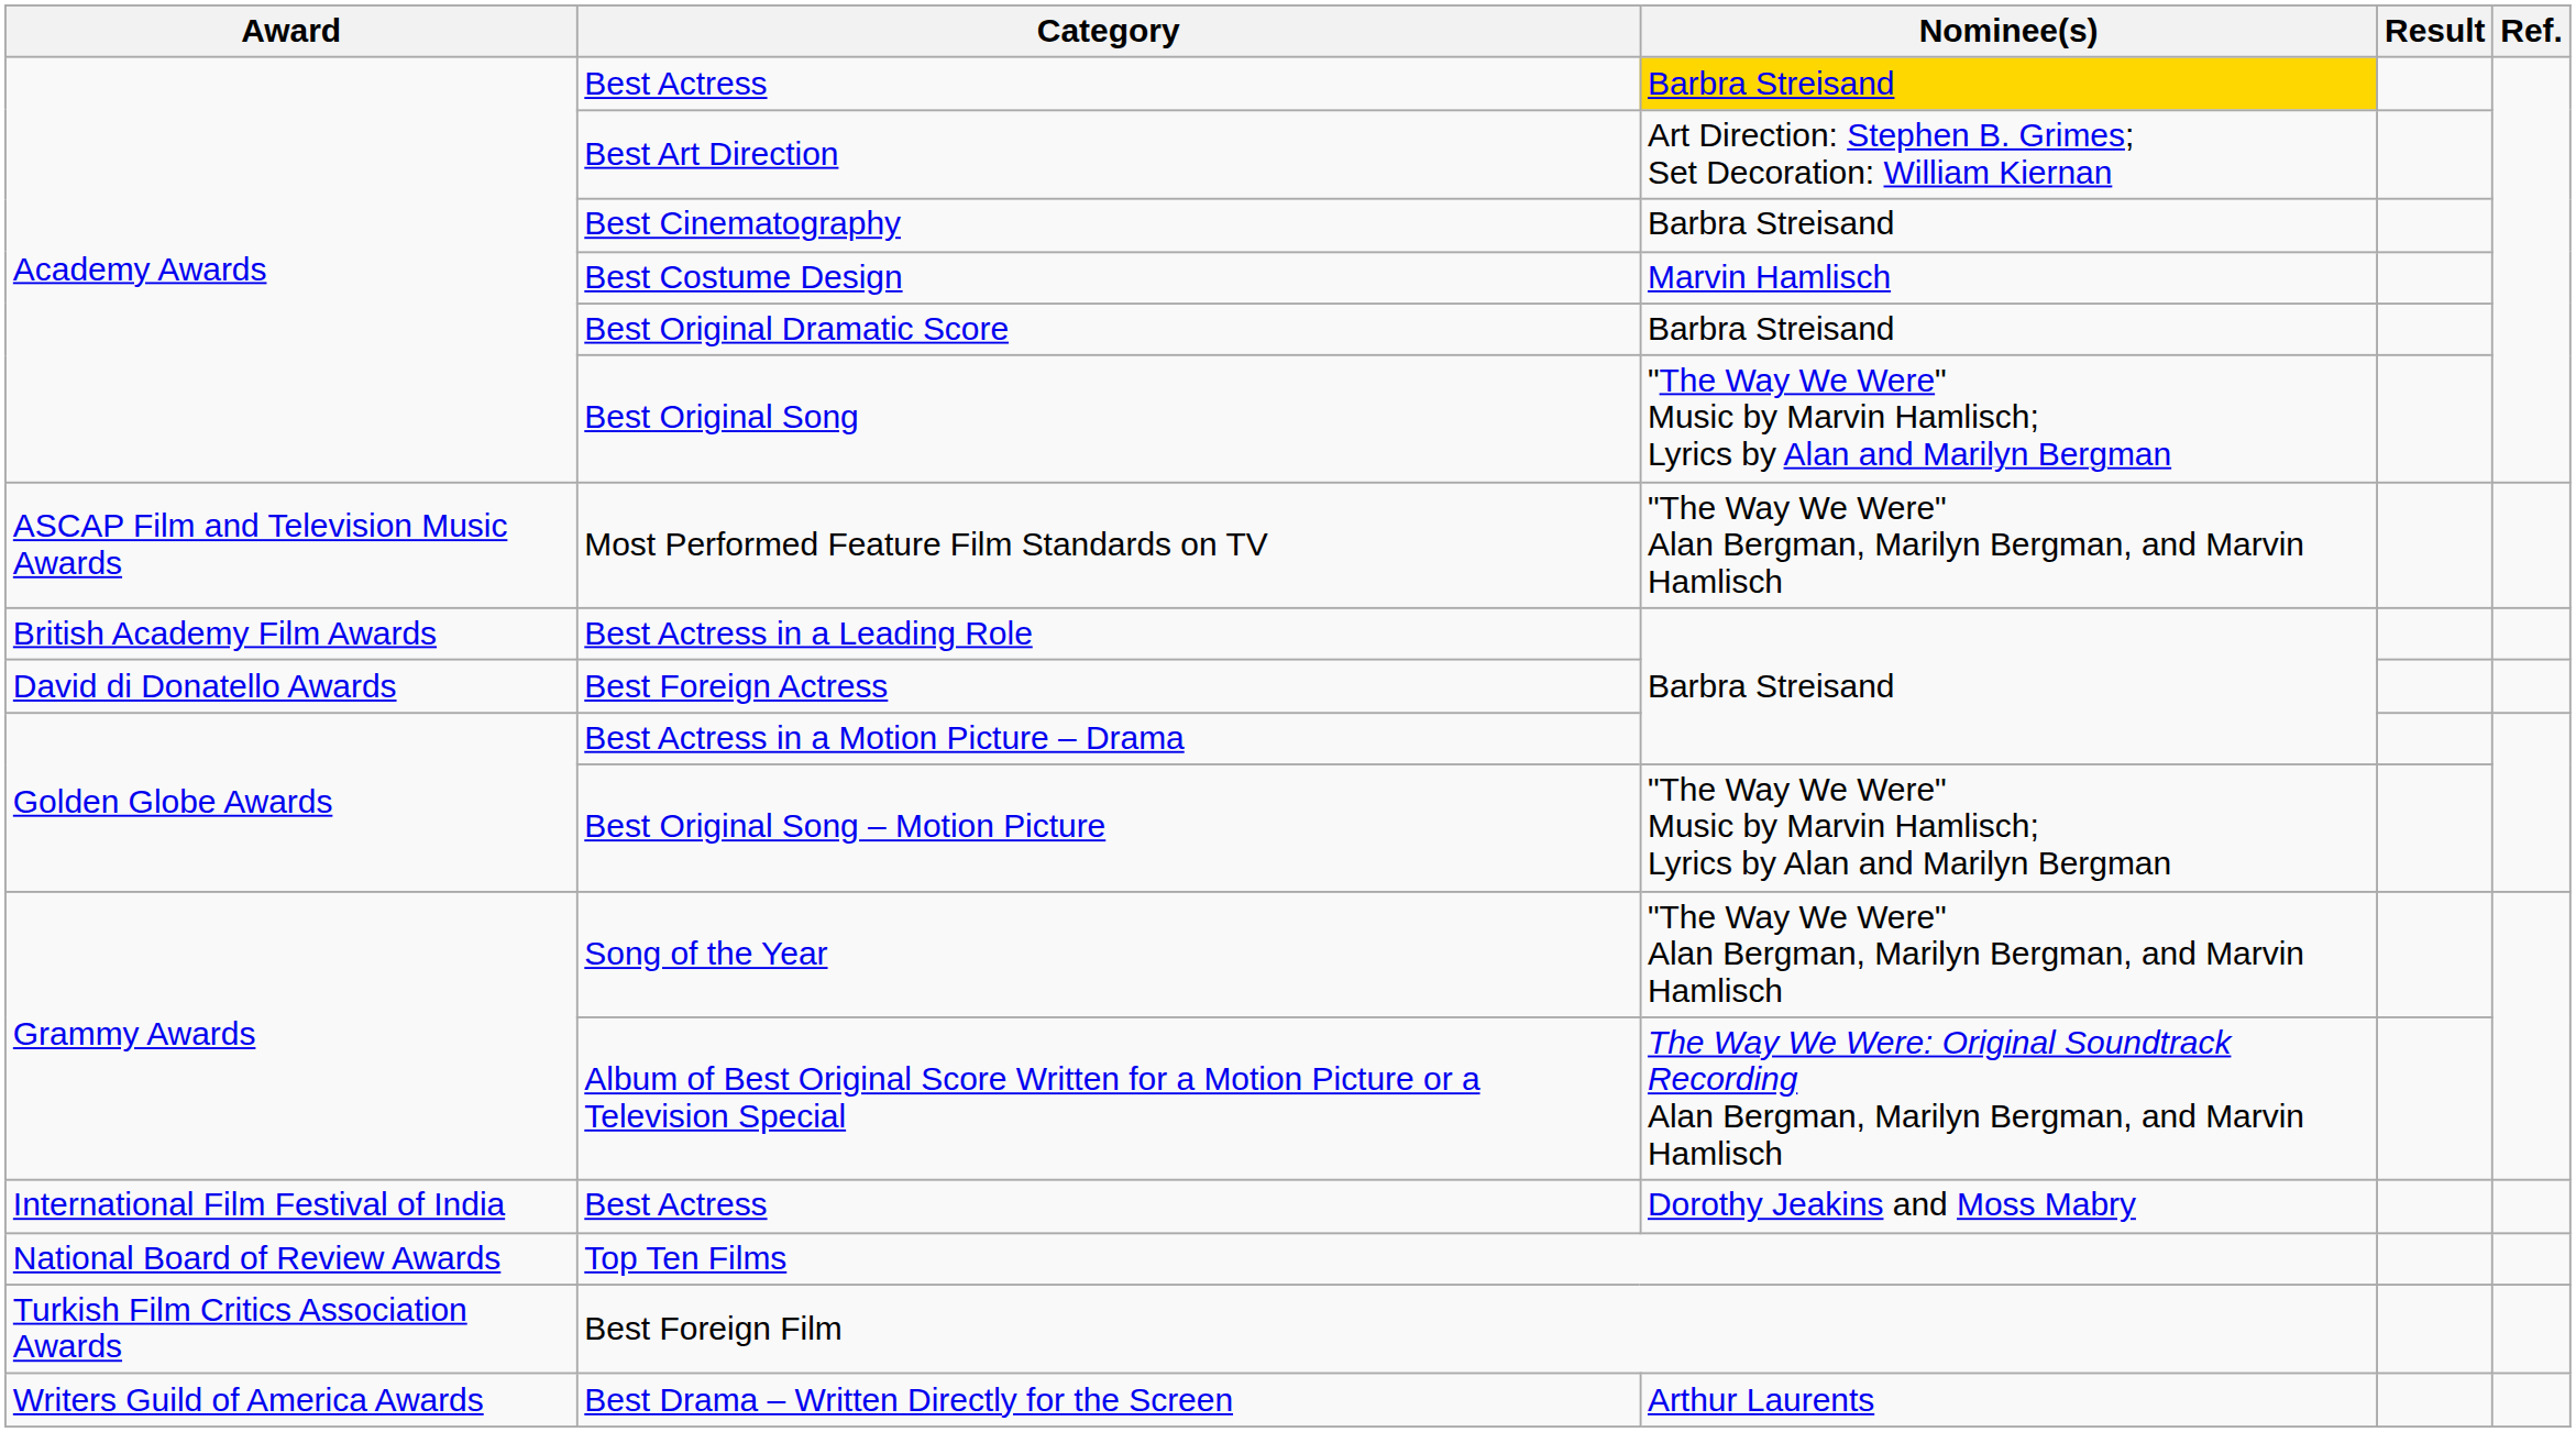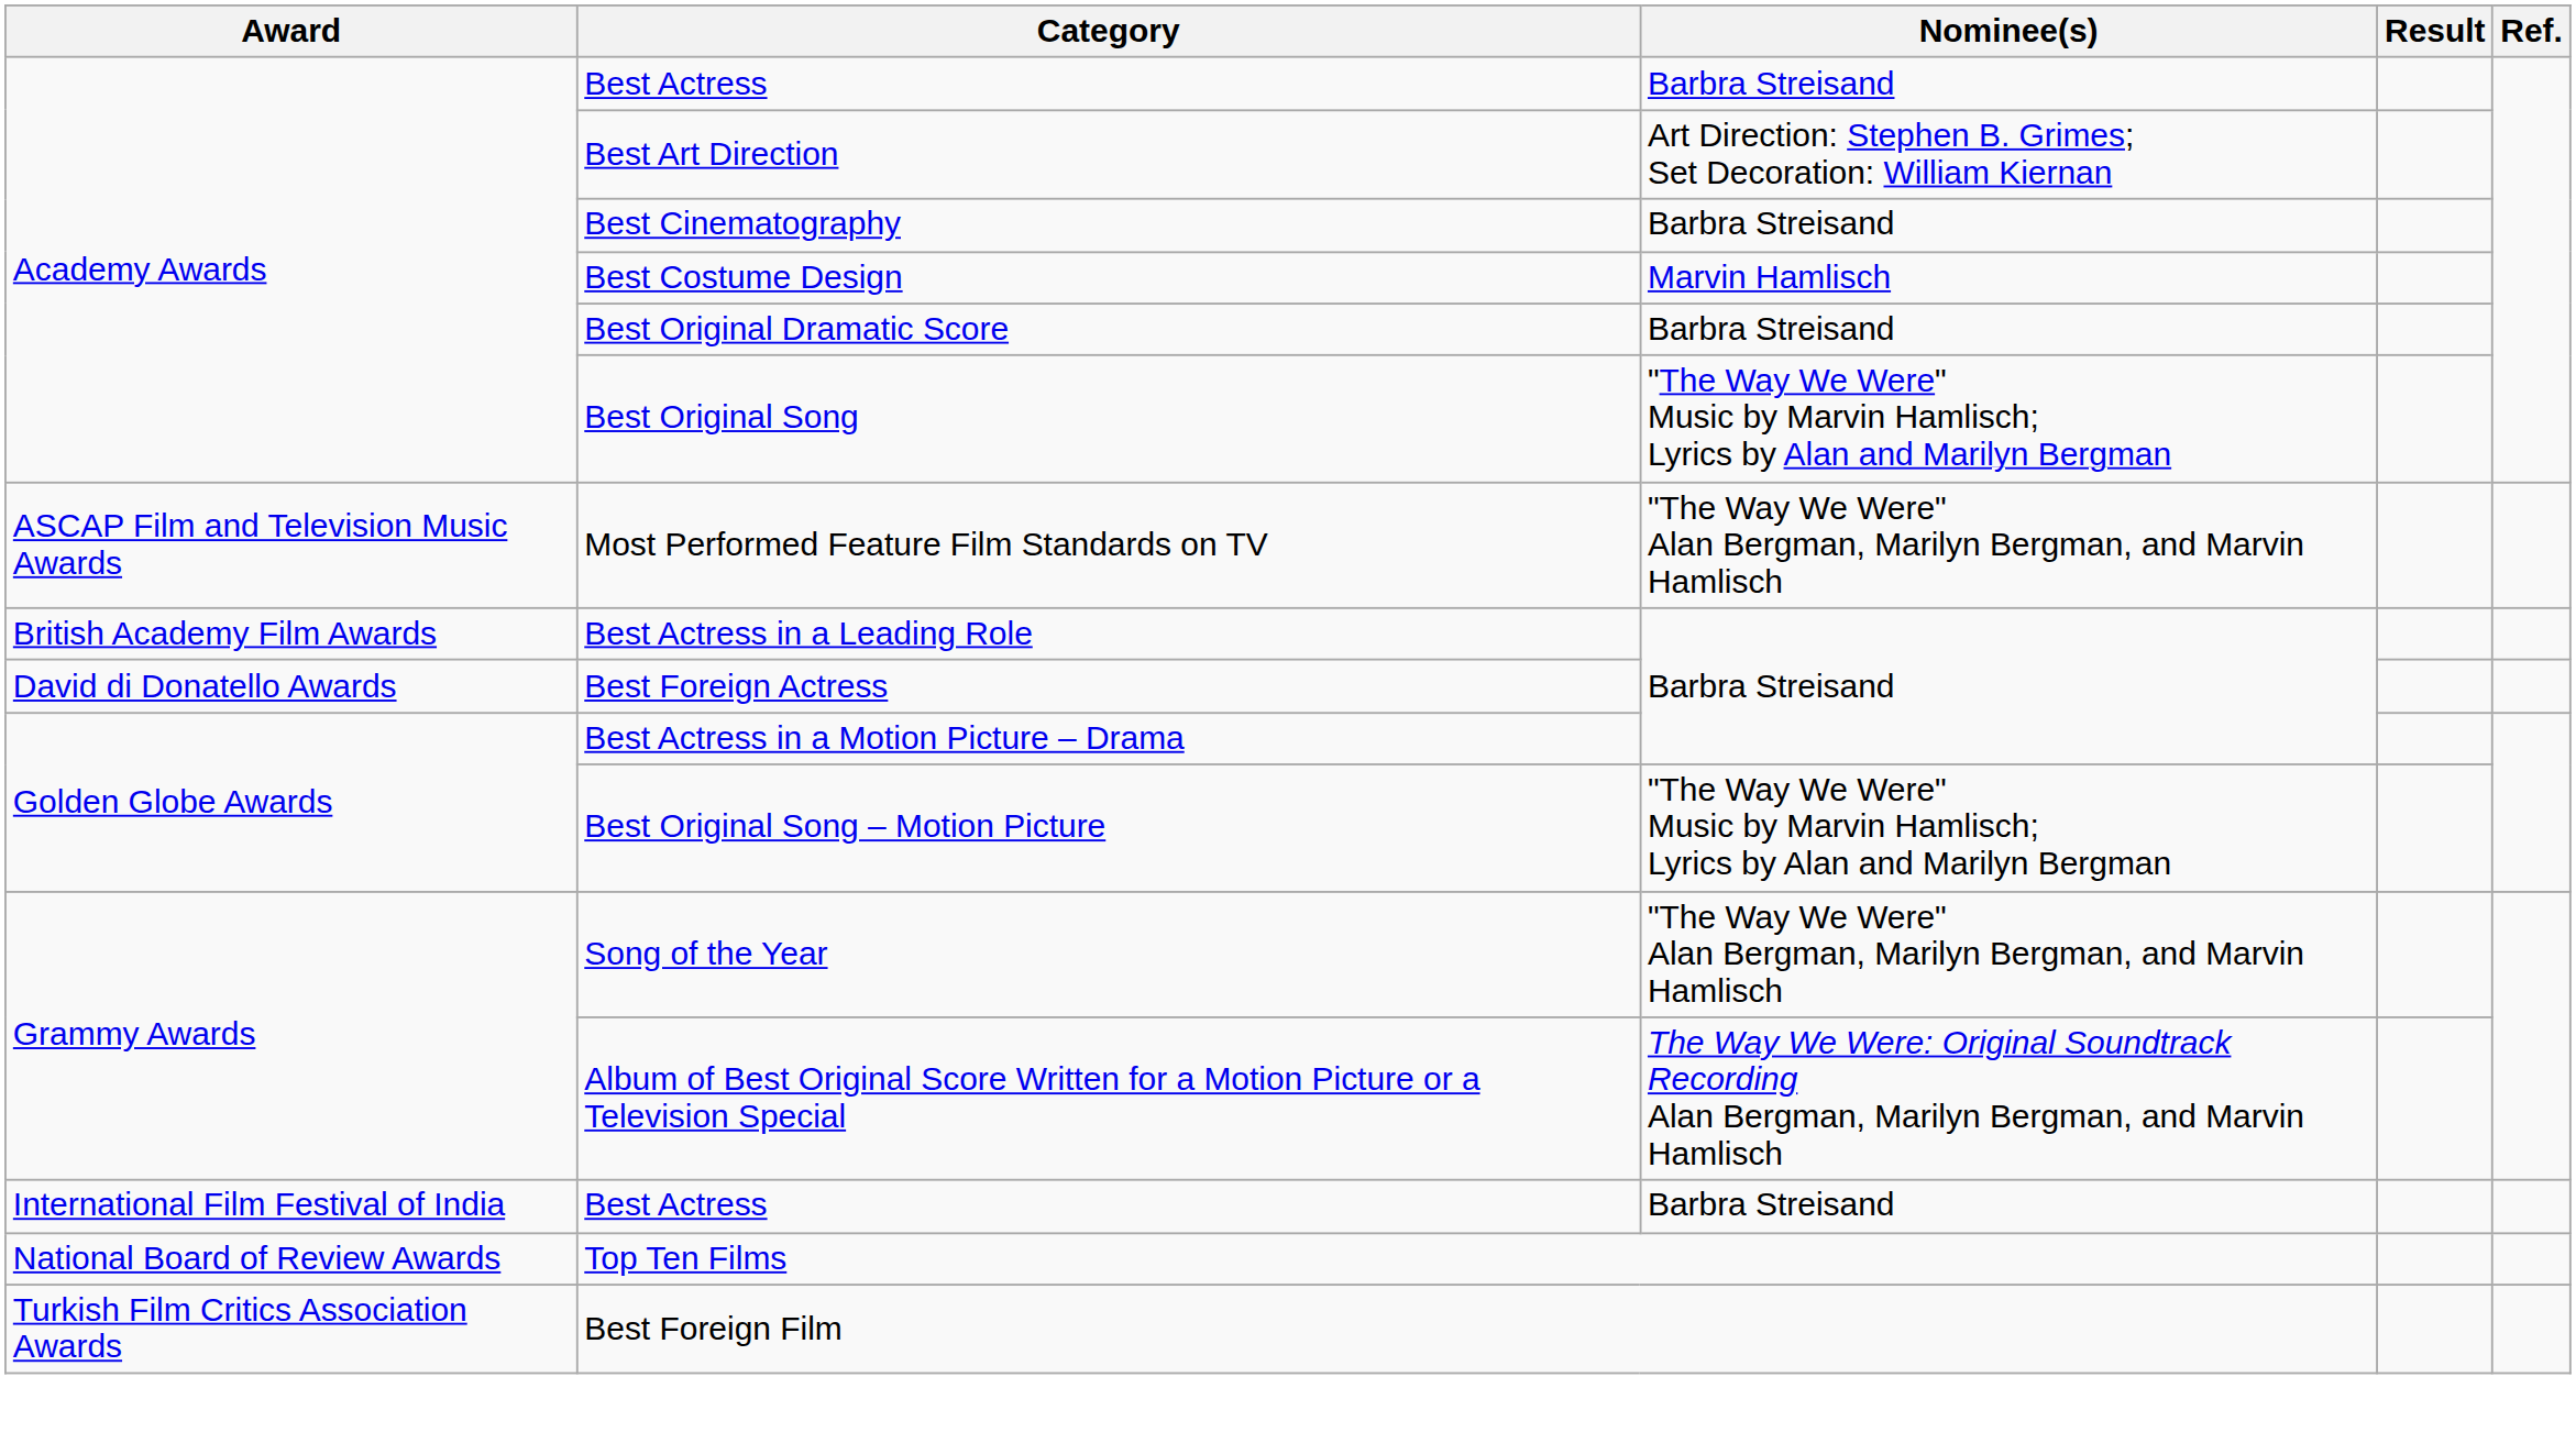 <table class="wikitable plainrowheaders">
 <tr>
 <th>Award</th>
 <th>Category</th>
 <th>Nominee(s)</th>
 <th>Result</th>
 <th>Ref.</th>
 </tr>
 <tr>
 <td rowspan="6"><a href='#'>Academy Awards</a></td>
 <td><a href='#'>Best Actress</a></td>
-<td style="background: gold;"><a href='#'>Barbra Streisand</a></td>
+<td><a href='#'>Barbra Streisand</a></td>
 <td></td>
 <td align="center" rowspan="6"></td>
 </tr>
 <tr>
 <td><a href='#'>Best Art Direction</a></td>
 <td>Art Direction: <a href='#'>Stephen B. Grimes</a>; <br> Set Decoration: <a href='#'>William Kiernan</a></td>
 <td></td>
 </tr>
 <tr>
 <td><a href='#'>Best Cinematography</a></td>
 <td>Barbra Streisand</td>
 <td></td>
 </tr>
 <tr>
 <td><a href='#'>Best Costume Design</a></td>
 <td><a href='#'>Marvin Hamlisch</a></td>
 <td></td>
 </tr>
 <tr>
 <td><a href='#'>Best Original Dramatic Score</a></td>
 <td>Barbra Streisand</td>
 <td></td>
 </tr>
 <tr>
 <td><a href='#'>Best Original Song</a></td>
 <td>"<a href='#'>The Way We Were</a>" <br> Music by Marvin Hamlisch; <br> Lyrics by <a href='#'>Alan and Marilyn Bergman</a></td>
 <td></td>
 </tr>
 <tr>
 <td><a href='#'>ASCAP Film and Television Music Awards</a></td>
 <td>Most Performed Feature Film Standards on TV</td>
 <td>"The Way We Were" <br> Alan Bergman, Marilyn Bergman, and Marvin Hamlisch</td>
 <td></td>
 <td align="center"></td>
 </tr>
 <tr>
 <td><a href='#'>British Academy Film Awards</a></td>
 <td><a href='#'>Best Actress in a Leading Role</a></td>
 <td rowspan="3">Barbra Streisand</td>
 <td></td>
 <td align="center"></td>
 </tr>
 <tr>
 <td><a href='#'>David di Donatello Awards</a></td>
 <td><a href='#'>Best Foreign Actress</a></td>
 <td></td>
 <td align="center"></td>
 </tr>
 <tr>
 <td rowspan="2"><a href='#'>Golden Globe Awards</a></td>
 <td><a href='#'>Best Actress in a Motion Picture – Drama</a></td>
 <td></td>
 <td align="center" rowspan="2"></td>
 </tr>
 <tr>
 <td><a href='#'>Best Original Song – Motion Picture</a></td>
 <td>"The Way We Were" <br> Music by Marvin Hamlisch; <br> Lyrics by Alan and Marilyn Bergman</td>
 <td></td>
 </tr>
 <tr>
 <td rowspan="2"><a href='#'>Grammy Awards</a></td>
 <td><a href='#'>Song of the Year</a></td>
 <td>"The Way We Were" <br> Alan Bergman, Marilyn Bergman, and Marvin Hamlisch</td>
 <td></td>
 <td align="center" rowspan="2"></td>
 </tr>
 <tr>
 <td><a href='#'>Album of Best Original Score Written for a Motion Picture or a Television Special</a></td>
 <td><em><a href='#'>The Way We Were: Original Soundtrack Recording</a></em> <br> Alan Bergman, Marilyn Bergman, and Marvin Hamlisch</td>
 <td></td>
 </tr>
 <tr>
 <td><a href='#'>International Film Festival of India</a></td>
 <td><a href='#'>Best Actress</a></td>
-<td><a href='#'>Dorothy Jeakins</a> and <a href='#'>Moss Mabry</a></td>
+<td>Barbra Streisand</td>
 <td></td>
 <td align="center"></td>
 </tr>
 <tr>
 <td><a href='#'>National Board of Review Awards</a></td>
 <td colspan="2"><a href='#'>Top Ten Films</a></td>
 <td></td>
 <td align="center"></td>
 </tr>
 <tr>
 <td><a href='#'>Turkish Film Critics Association Awards</a></td>
 <td colspan="2">Best Foreign Film</td>
 <td></td>
 <td align="center"></td>
 </tr>
-<tr>
-<td><a href='#'>Writers Guild of America Awards</a></td>
-<td><a href='#'>Best Drama – Written Directly for the Screen</a></td>
-<td><a href='#'>Arthur Laurents</a></td>
-<td></td>
-<td align="center"></td>
-</tr>
 </table>
